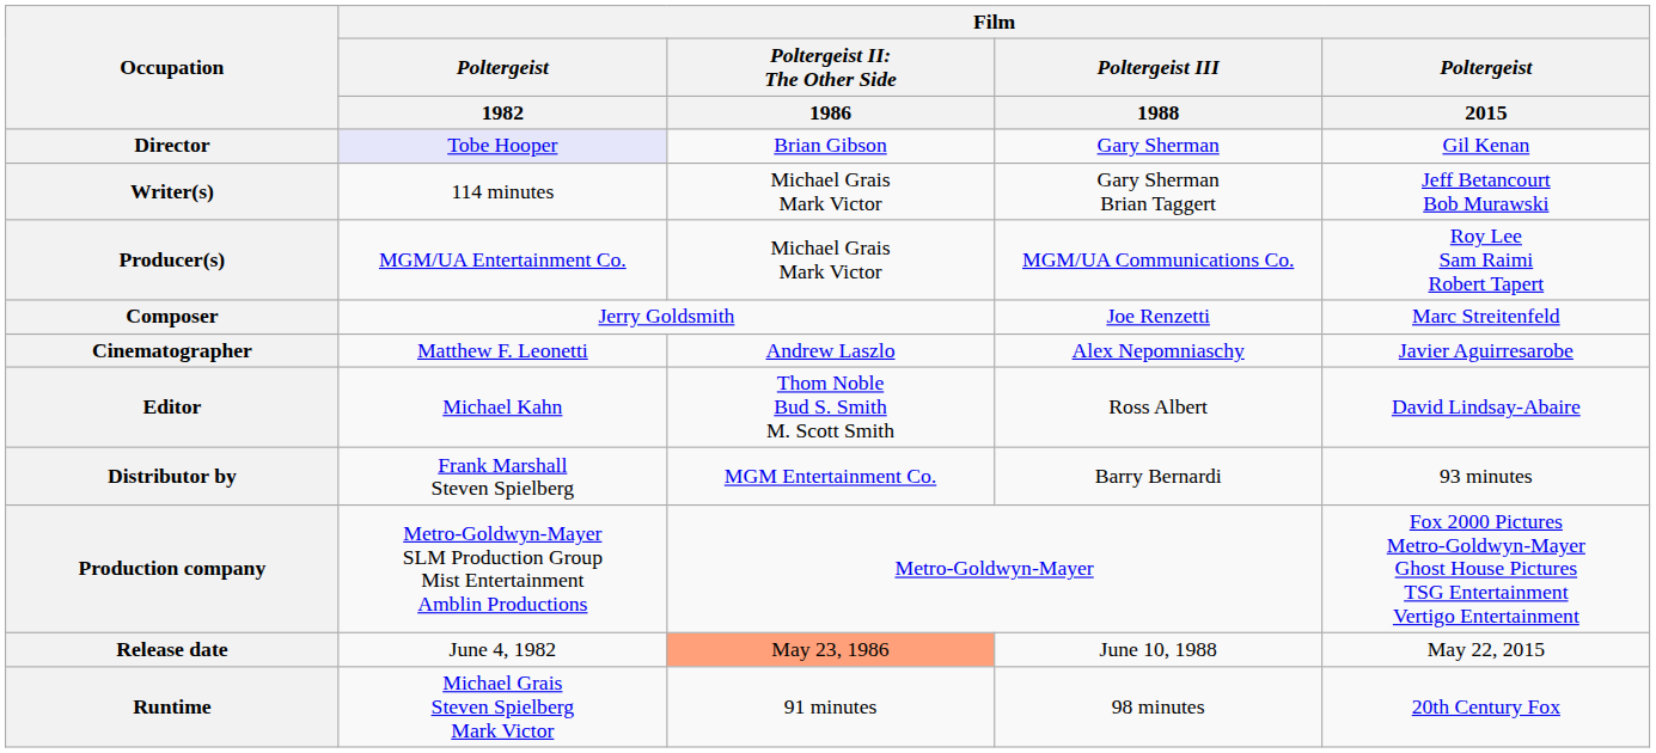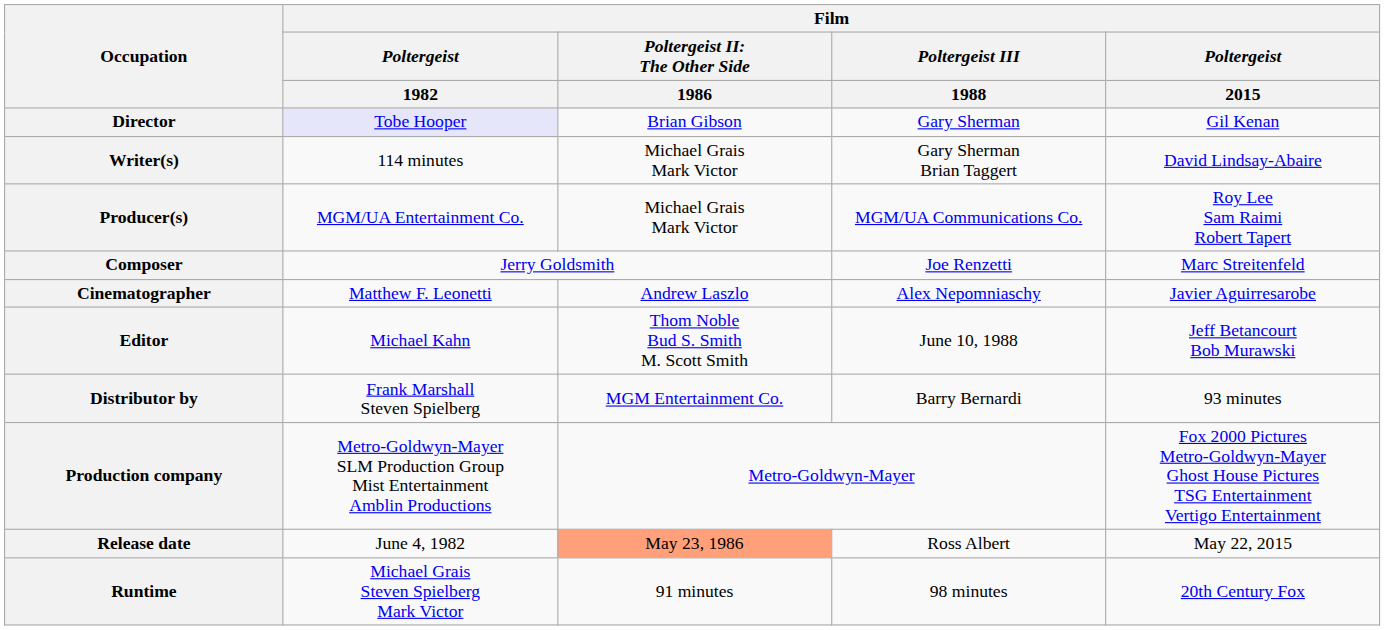 <table class="wikitable"  style="text-align:center; width:99%;">
 <tr>
 <th rowspan="3" style="width:10%;">Occupation</th>
 <th colspan="4">Film</th>
 </tr>
 <tr>
 <th style="width:10%;"><em>Poltergeist</em></th>
 <th style="width:10%;"><em>Poltergeist II:<br>The Other Side</em></th>
 <th style="width:10%;"><em>Poltergeist III</em></th>
 <th style="width:10%;"><em>Poltergeist</em></th>
 </tr>
 <tr>
 <th>1982</th>
 <th>1986</th>
 <th>1988</th>
 <th>2015</th>
 </tr>
 <tr>
 <th>Director</th>
 <td style="background: lavender;"><a href='#'>Tobe Hooper</a></td>
 <td><a href='#'>Brian Gibson</a></td>
 <td><a href='#'>Gary Sherman</a></td>
 <td><a href='#'>Gil Kenan</a></td>
 </tr>
 <tr>
 <th>Writer(s)</th>
 <td>114 minutes</td>
 <td>Michael Grais<br>Mark Victor</td>
 <td>Gary Sherman<br>Brian Taggert</td>
-<td><a href='#'>Jeff Betancourt</a><br><a href='#'>Bob Murawski</a></td>
+<td><a href='#'>David Lindsay-Abaire</a></td>
 </tr>
 <tr>
 <th>Producer(s)</th>
 <td><a href='#'>MGM/UA Entertainment Co.</a></td>
 <td>Michael Grais<br>Mark Victor</td>
 <td><a href='#'>MGM/UA Communications Co.</a></td>
 <td><a href='#'>Roy Lee</a><br><a href='#'>Sam Raimi</a><br><a href='#'>Robert Tapert</a></td>
 </tr>
 <tr>
 <th>Composer</th>
 <td colspan="2"><a href='#'>Jerry Goldsmith</a></td>
 <td><a href='#'>Joe Renzetti</a></td>
 <td><a href='#'>Marc Streitenfeld</a></td>
 </tr>
 <tr>
 <th>Cinematographer</th>
 <td><a href='#'>Matthew F. Leonetti</a></td>
 <td><a href='#'>Andrew Laszlo</a></td>
 <td><a href='#'>Alex Nepomniaschy</a></td>
 <td><a href='#'>Javier Aguirresarobe</a></td>
 </tr>
 <tr>
 <th>Editor</th>
 <td><a href='#'>Michael Kahn</a></td>
 <td><a href='#'>Thom Noble</a><br><a href='#'>Bud S. Smith</a><br>M. Scott Smith</td>
-<td>Ross Albert</td>
-<td><a href='#'>David Lindsay-Abaire</a></td>
+<td>June 10, 1988</td>
+<td><a href='#'>Jeff Betancourt</a><br><a href='#'>Bob Murawski</a></td>
 </tr>
 <tr>
 <th>Distributor by</th>
 <td><a href='#'>Frank Marshall</a><br>Steven Spielberg</td>
 <td><a href='#'>MGM Entertainment Co.</a></td>
 <td>Barry Bernardi</td>
 <td>93 minutes</td>
 </tr>
 <tr>
 <th>Production company</th>
 <td><a href='#'>Metro-Goldwyn-Mayer</a><br>SLM Production Group<br>Mist Entertainment<br><a href='#'>Amblin Productions</a></td>
 <td colspan="2"><a href='#'>Metro-Goldwyn-Mayer</a></td>
 <td><a href='#'>Fox 2000 Pictures</a><br><a href='#'>Metro-Goldwyn-Mayer</a><br><a href='#'>Ghost House Pictures</a><br><a href='#'>TSG Entertainment</a><br><a href='#'>Vertigo Entertainment</a></td>
 </tr>
 <tr>
 <th>Release date</th>
 <td>June 4, 1982</td>
 <td style="background: lightsalmon;">May 23, 1986</td>
-<td>June 10, 1988</td>
+<td>Ross Albert</td>
 <td>May 22, 2015</td>
 </tr>
 <tr>
 <th>Runtime</th>
 <td><a href='#'>Michael Grais</a><br><a href='#'>Steven Spielberg</a><br><a href='#'>Mark Victor</a></td>
 <td>91 minutes</td>
 <td>98 minutes</td>
 <td><a href='#'>20th Century Fox</a></td>
 </tr>
 </table>
